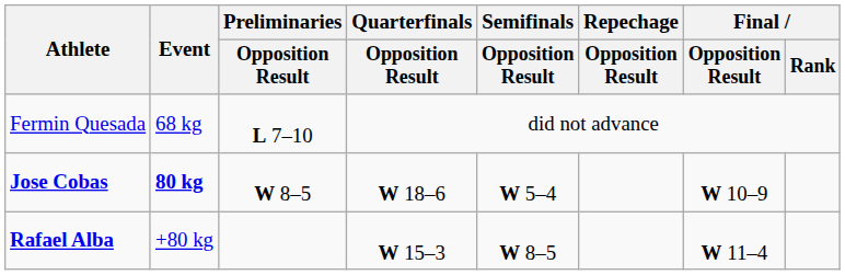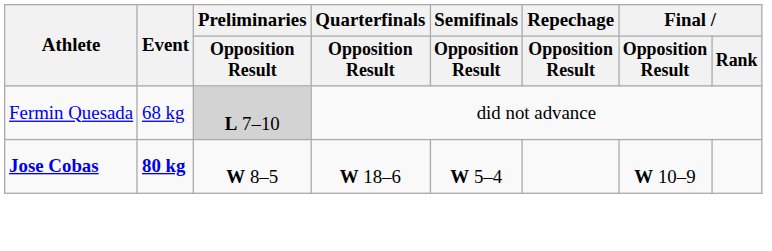 <table class="wikitable" style="font-size:90%">
 <tr>
 <th rowspan=2>Athlete</th>
 <th rowspan=2>Event</th>
 <th>Preliminaries</th>
 <th>Quarterfinals</th>
 <th>Semifinals</th>
 <th>Repechage</th>
 <th colspan=2>Final / </th>
 </tr>
 <tr style="font-size:95%">
 <th>Opposition<br>Result</th>
 <th>Opposition<br>Result</th>
 <th>Opposition<br>Result</th>
 <th>Opposition<br>Result</th>
 <th>Opposition<br>Result</th>
 <th>Rank</th>
 </tr>
 <tr align=center>
 <td align=left><a href='#'>Fermin Quesada</a></td>
 <td align=left><a href='#'>68 kg</a></td>
-<td><br><strong>L</strong> 7–10</td>
+<td style="background: lightgrey;"><br><strong>L</strong> 7–10</td>
 <td colspan=5>did not advance</td>
 </tr>
 <tr align=center>
 <td align=left><strong><a href='#'>Jose Cobas</a></strong></td>
 <td align=left><strong><a href='#'>80 kg</a></strong></td>
 <td><br><strong>W</strong> 8–5</td>
 <td><br><strong>W</strong> 18–6</td>
 <td><br><strong>W</strong> 5–4</td>
 <td></td>
 <td><br><strong>W</strong> 10–9</td>
 <td></td>
 </tr>
-<tr align=center>
-<td align=left><strong><a href='#'>Rafael Alba</a></strong></td>
-<td align=left><a href='#'>+80 kg</a></td>
-<td></td>
-<td><br><strong>W</strong> 15–3</td>
-<td><br><strong>W</strong> 8–5</td>
-<td></td>
-<td><br><strong>W</strong> 11–4</td>
-<td></td>
-</tr>
 </table>
